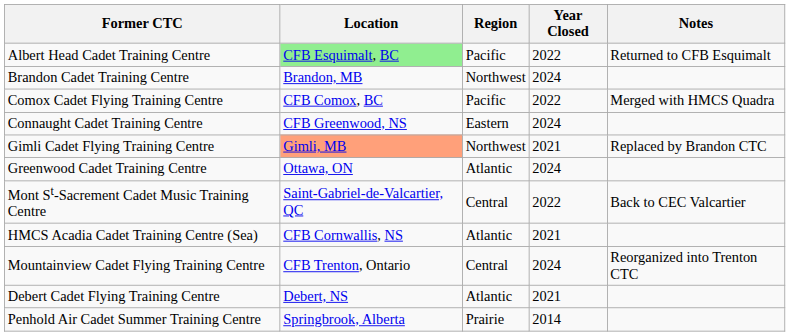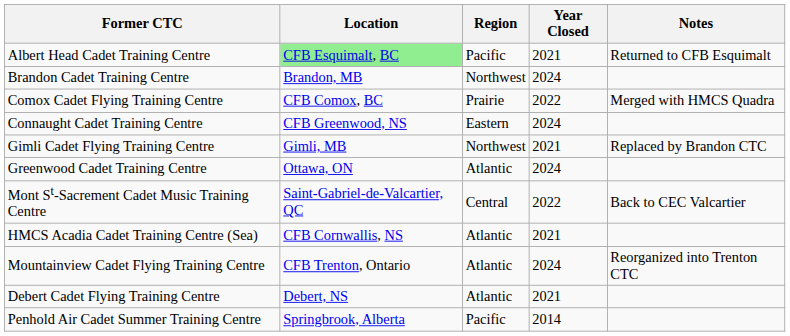 <table class="wikitable">
 <tr>
 <th>Former CTC</th>
 <th>Location</th>
 <th>Region</th>
 <th>Year Closed</th>
 <th>Notes</th>
 </tr>
 <tr>
 <td>Albert Head Cadet Training Centre</td>
 <td style="background: lightgreen;"><a href='#'>CFB Esquimalt</a>, <a href='#'>BC</a></td>
 <td>Pacific</td>
-<td>2022</td>
+<td>2021</td>
 <td>Returned to CFB Esquimalt</td>
 </tr>
 <tr>
 <td>Brandon Cadet Training Centre</td>
 <td><a href='#'>Brandon, MB</a></td>
 <td>Northwest</td>
 <td>2024</td>
 <td></td>
 </tr>
 <tr>
 <td>Comox Cadet Flying Training Centre</td>
 <td><a href='#'>CFB Comox</a>, <a href='#'>BC</a></td>
-<td>Pacific</td>
+<td>Prairie</td>
 <td>2022</td>
 <td>Merged with HMCS Quadra</td>
 </tr>
 <tr>
 <td>Connaught Cadet Training Centre</td>
 <td><a href='#'>CFB Greenwood, NS</a></td>
 <td>Eastern</td>
 <td>2024</td>
 <td></td>
 </tr>
 <tr>
 <td>Gimli Cadet Flying Training Centre</td>
-<td style="background: lightsalmon;"><a href='#'>Gimli, MB</a></td>
+<td><a href='#'>Gimli, MB</a></td>
 <td>Northwest</td>
 <td>2021</td>
 <td>Replaced by Brandon CTC</td>
 </tr>
 <tr>
 <td>Greenwood Cadet Training Centre</td>
 <td><a href='#'>Ottawa, ON</a></td>
 <td>Atlantic</td>
 <td>2024</td>
 <td></td>
 </tr>
 <tr>
 <td>Mont S<sup>t</sup>-Sacrement Cadet Music Training Centre</td>
 <td><a href='#'>Saint-Gabriel-de-Valcartier, QC</a></td>
 <td>Central</td>
 <td>2022</td>
 <td>Back to CEC Valcartier</td>
 </tr>
 <tr>
 <td>HMCS Acadia Cadet Training Centre (Sea)</td>
 <td><a href='#'>CFB Cornwallis</a>, <a href='#'>NS</a></td>
 <td>Atlantic</td>
 <td>2021</td>
 <td></td>
 </tr>
 <tr>
 <td>Mountainview Cadet Flying Training Centre</td>
 <td><a href='#'>CFB Trenton</a>, Ontario</td>
-<td>Central</td>
+<td>Atlantic</td>
 <td>2024</td>
 <td>Reorganized into Trenton CTC</td>
 </tr>
 <tr>
 <td>Debert Cadet Flying Training Centre</td>
 <td><a href='#'>Debert, NS</a></td>
 <td>Atlantic</td>
 <td>2021</td>
 <td></td>
 </tr>
 <tr>
 <td>Penhold Air Cadet Summer Training Centre</td>
 <td><a href='#'>Springbrook, Alberta</a></td>
-<td>Prairie</td>
+<td>Pacific</td>
 <td>2014</td>
 <td></td>
 </tr>
 </table>
